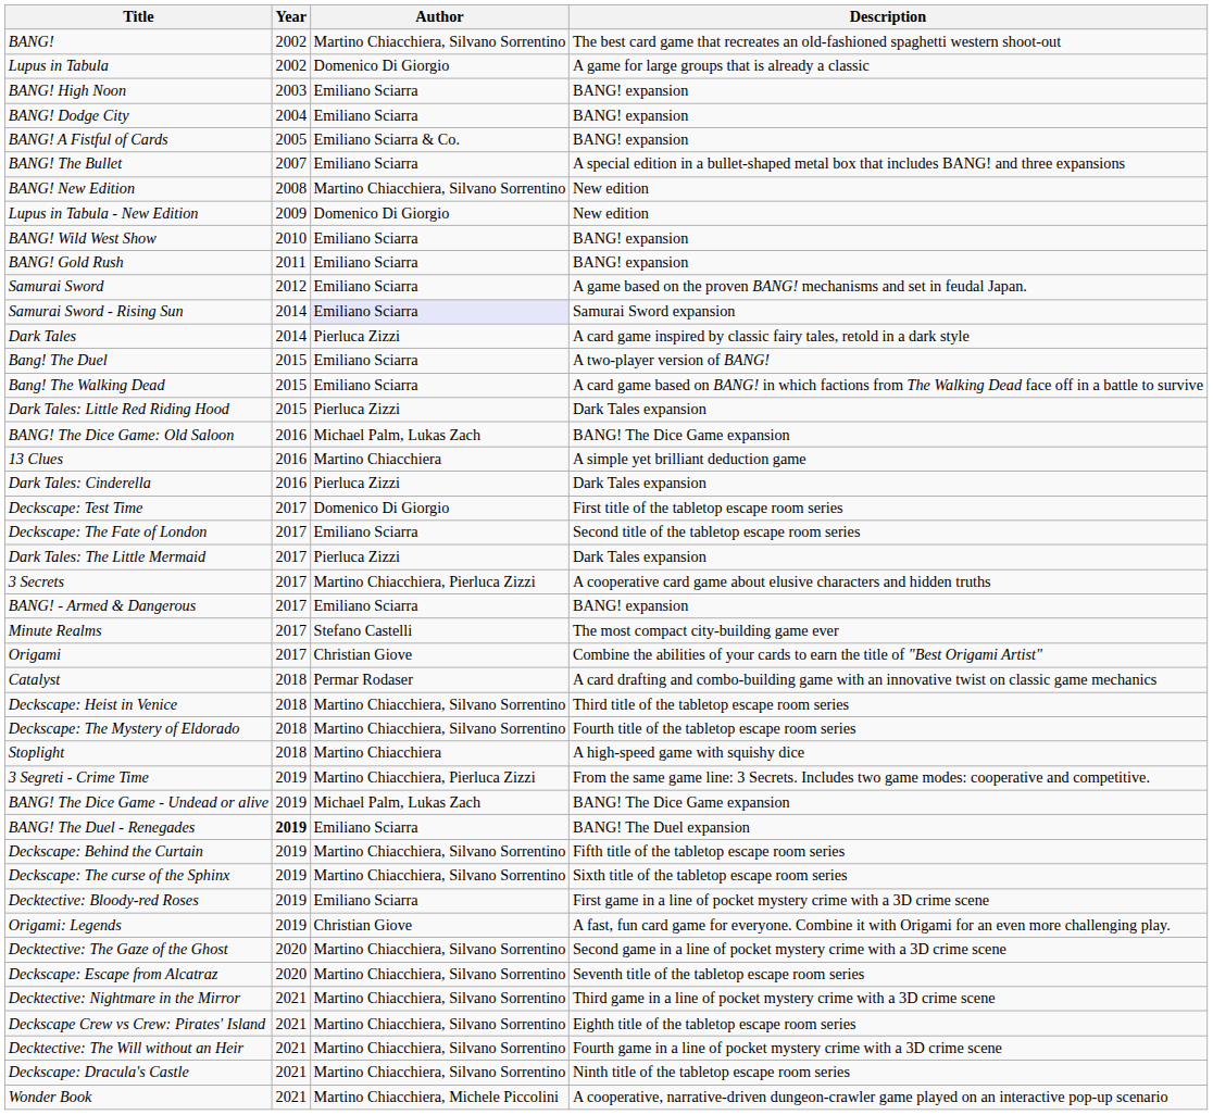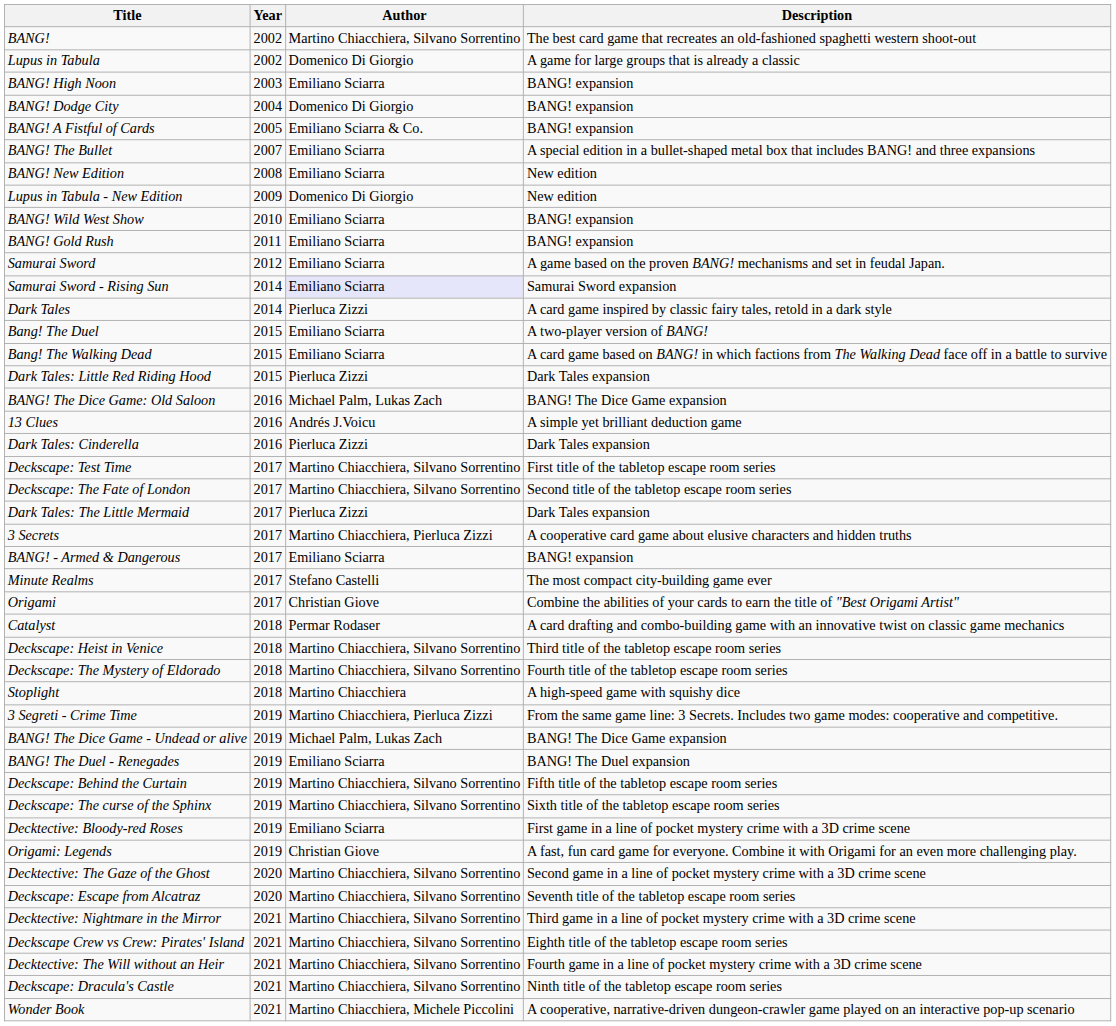 <table class="wikitable">
 <tr>
 <th>Title</th>
 <th>Year</th>
 <th>Author</th>
 <th>Description</th>
 </tr>
 <tr>
 <td><em>BANG!</em></td>
 <td>2002</td>
 <td>Martino Chiacchiera, Silvano Sorrentino</td>
 <td>The best card game that recreates an old-fashioned spaghetti western shoot-out</td>
 </tr>
 <tr>
 <td><em>Lupus in Tabula</em></td>
 <td>2002</td>
 <td>Domenico Di Giorgio</td>
 <td>A game for large groups that is already a classic</td>
 </tr>
 <tr>
 <td><em>BANG! High Noon</em></td>
 <td>2003</td>
 <td>Emiliano Sciarra</td>
 <td>BANG! expansion</td>
 </tr>
 <tr>
 <td><em>BANG! Dodge City</em></td>
 <td>2004</td>
-<td>Emiliano Sciarra</td>
+<td>Domenico Di Giorgio</td>
 <td>BANG! expansion</td>
 </tr>
 <tr>
 <td><em>BANG! A Fistful of Cards</em></td>
 <td>2005</td>
 <td>Emiliano Sciarra & Co.</td>
 <td>BANG! expansion</td>
 </tr>
 <tr>
 <td><em>BANG! The Bullet</em></td>
 <td>2007</td>
 <td>Emiliano Sciarra</td>
 <td>A special edition in a bullet-shaped metal box that includes BANG! and three expansions</td>
 </tr>
 <tr>
 <td><em>BANG! New Edition</em></td>
 <td>2008</td>
-<td>Martino Chiacchiera, Silvano Sorrentino</td>
+<td>Emiliano Sciarra</td>
 <td>New edition</td>
 </tr>
 <tr>
 <td><em>Lupus in Tabula - New Edition</em></td>
 <td>2009</td>
 <td>Domenico Di Giorgio</td>
 <td>New edition</td>
 </tr>
 <tr>
 <td><em>BANG! Wild West Show</em></td>
 <td>2010</td>
 <td>Emiliano Sciarra</td>
 <td>BANG! expansion</td>
 </tr>
 <tr>
 <td><em>BANG! Gold Rush</em></td>
 <td>2011</td>
 <td>Emiliano Sciarra</td>
 <td>BANG! expansion</td>
 </tr>
 <tr>
 <td><em>Samurai Sword</em></td>
 <td>2012</td>
 <td>Emiliano Sciarra</td>
 <td>A game based on the proven <em>BANG!</em> mechanisms and set in feudal Japan.</td>
 </tr>
 <tr>
 <td><em>Samurai Sword - Rising Sun</em></td>
 <td>2014</td>
 <td style="background: lavender;">Emiliano Sciarra</td>
 <td>Samurai Sword expansion</td>
 </tr>
 <tr>
 <td><em>Dark Tales</em></td>
 <td>2014</td>
 <td>Pierluca Zizzi</td>
 <td>A card game inspired by classic fairy tales, retold in a dark style</td>
 </tr>
 <tr>
 <td><em>Bang! The Duel</em></td>
 <td>2015</td>
 <td>Emiliano Sciarra</td>
 <td>A two-player version of <em>BANG!</em></td>
 </tr>
 <tr>
 <td><em>Bang! The Walking Dead</em></td>
 <td>2015</td>
 <td>Emiliano Sciarra</td>
 <td>A card game based on <em>BANG!</em> in which factions from <em>The Walking Dead</em> face off in a battle to survive</td>
 </tr>
 <tr>
 <td><em>Dark Tales: Little Red Riding Hood</em></td>
 <td>2015</td>
 <td>Pierluca Zizzi</td>
 <td>Dark Tales expansion</td>
 </tr>
 <tr>
 <td><em>BANG! The Dice Game: Old Saloon</em></td>
 <td>2016</td>
 <td>Michael Palm, Lukas Zach</td>
 <td>BANG! The Dice Game expansion</td>
 </tr>
 <tr>
 <td><em>13 Clues</em></td>
 <td>2016</td>
-<td>Martino Chiacchiera</td>
+<td>Andrés J.Voicu</td>
 <td>A simple yet brilliant deduction game</td>
 </tr>
 <tr>
 <td><em>Dark Tales: Cinderella</em></td>
 <td>2016</td>
 <td>Pierluca Zizzi</td>
 <td>Dark Tales expansion</td>
 </tr>
 <tr>
 <td><em>Deckscape: Test Time</em></td>
 <td>2017</td>
-<td>Domenico Di Giorgio</td>
+<td>Martino Chiacchiera, Silvano Sorrentino</td>
 <td>First title of the tabletop escape room series</td>
 </tr>
 <tr>
 <td><em>Deckscape: The Fate of London</em></td>
 <td>2017</td>
-<td>Emiliano Sciarra</td>
+<td>Martino Chiacchiera, Silvano Sorrentino</td>
 <td>Second title of the tabletop escape room series</td>
 </tr>
 <tr>
 <td><em>Dark Tales: The Little Mermaid</em></td>
 <td>2017</td>
 <td>Pierluca Zizzi</td>
 <td>Dark Tales expansion</td>
 </tr>
 <tr>
 <td><em>3 Secrets</em></td>
 <td>2017</td>
 <td>Martino Chiacchiera, Pierluca Zizzi</td>
 <td>A cooperative card game about elusive characters and hidden truths</td>
 </tr>
 <tr>
 <td><em>BANG! - Armed & Dangerous</em></td>
 <td>2017</td>
 <td>Emiliano Sciarra</td>
 <td>BANG! expansion</td>
 </tr>
 <tr>
 <td><em>Minute Realms</em></td>
 <td>2017</td>
 <td>Stefano Castelli</td>
 <td>The most compact city-building game ever</td>
 </tr>
 <tr>
 <td><em>Origami</em></td>
 <td>2017</td>
 <td>Christian Giove</td>
 <td>Combine the abilities of your cards to earn the title of <em>"Best Origami Artist"</em></td>
 </tr>
 <tr>
 <td><em>Catalyst</em></td>
 <td>2018</td>
 <td>Permar Rodaser</td>
 <td>A card drafting and combo-building game with an innovative twist on classic game mechanics</td>
 </tr>
 <tr>
 <td><em>Deckscape: Heist in Venice</em></td>
 <td>2018</td>
 <td>Martino Chiacchiera, Silvano Sorrentino</td>
 <td>Third title of the tabletop escape room series</td>
 </tr>
 <tr>
 <td><em>Deckscape: The Mystery of Eldorado</em></td>
 <td>2018</td>
 <td>Martino Chiacchiera, Silvano Sorrentino</td>
 <td>Fourth title of the tabletop escape room series</td>
 </tr>
 <tr>
 <td><em>Stoplight</em></td>
 <td>2018</td>
 <td>Martino Chiacchiera</td>
 <td>A high-speed game with squishy dice</td>
 </tr>
 <tr>
 <td><em>3 Segreti - Crime Time</em></td>
 <td>2019</td>
 <td>Martino Chiacchiera, Pierluca Zizzi</td>
 <td>From the same game line: 3 Secrets. Includes two game modes: cooperative and competitive.</td>
 </tr>
 <tr>
 <td><em>BANG! The Dice Game - Undead or alive</em></td>
 <td>2019</td>
 <td>Michael Palm, Lukas Zach</td>
 <td>BANG! The Dice Game expansion</td>
 </tr>
 <tr>
 <td><em>BANG! The Duel - Renegades</em></td>
-<td><strong>2019</strong></td>
+<td>2019</td>
 <td>Emiliano Sciarra</td>
 <td>BANG! The Duel expansion</td>
 </tr>
 <tr>
 <td><em>Deckscape: Behind the Curtain</em></td>
 <td>2019</td>
 <td>Martino Chiacchiera, Silvano Sorrentino</td>
 <td>Fifth title of the tabletop escape room series</td>
 </tr>
 <tr>
 <td><em>Deckscape: The curse of the Sphinx</em></td>
 <td>2019</td>
 <td>Martino Chiacchiera, Silvano Sorrentino</td>
 <td>Sixth title of the tabletop escape room series</td>
 </tr>
 <tr>
 <td><em>Decktective: Bloody-red Roses</em></td>
 <td>2019</td>
 <td>Emiliano Sciarra</td>
 <td>First game in a line of pocket mystery crime with a 3D crime scene</td>
 </tr>
 <tr>
 <td><em>Origami: Legends</em></td>
 <td>2019</td>
 <td>Christian Giove</td>
 <td>A fast, fun card game for everyone. Combine it with Origami for an even more challenging play.</td>
 </tr>
 <tr>
 <td><em>Decktective: The Gaze of the Ghost</em></td>
 <td>2020</td>
 <td>Martino Chiacchiera, Silvano Sorrentino</td>
 <td>Second game in a line of pocket mystery crime with a 3D crime scene</td>
 </tr>
 <tr>
 <td><em>Deckscape: Escape from Alcatraz</em></td>
 <td>2020</td>
 <td>Martino Chiacchiera, Silvano Sorrentino</td>
 <td>Seventh title of the tabletop escape room series</td>
 </tr>
 <tr>
 <td><em>Decktective: Nightmare in the Mirror</em></td>
 <td>2021</td>
 <td>Martino Chiacchiera, Silvano Sorrentino</td>
 <td>Third game in a line of pocket mystery crime with a 3D crime scene</td>
 </tr>
 <tr>
 <td><em>Deckscape Crew vs Crew: Pirates' Island</em></td>
 <td>2021</td>
 <td>Martino Chiacchiera, Silvano Sorrentino</td>
 <td>Eighth title of the tabletop escape room series</td>
 </tr>
 <tr>
 <td><em>Decktective: The Will without an Heir</em></td>
 <td>2021</td>
 <td>Martino Chiacchiera, Silvano Sorrentino</td>
 <td>Fourth game in a line of pocket mystery crime with a 3D crime scene</td>
 </tr>
 <tr>
 <td><em>Deckscape: Dracula's Castle</em></td>
 <td>2021</td>
 <td>Martino Chiacchiera, Silvano Sorrentino</td>
 <td>Ninth title of the tabletop escape room series</td>
 </tr>
 <tr>
 <td><em>Wonder Book</em></td>
 <td>2021</td>
 <td>Martino Chiacchiera, Michele Piccolini</td>
 <td>A cooperative, narrative-driven dungeon-crawler game played on an interactive pop-up scenario</td>
 </tr>
 </table>
